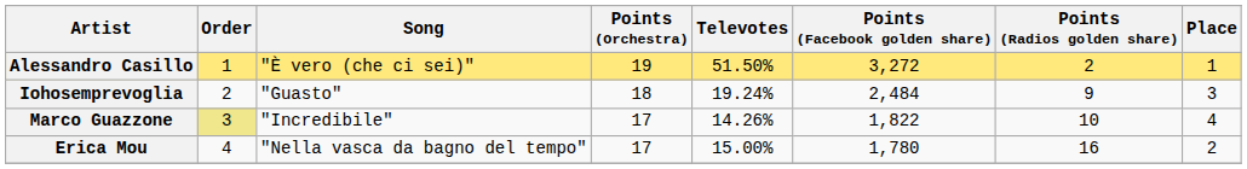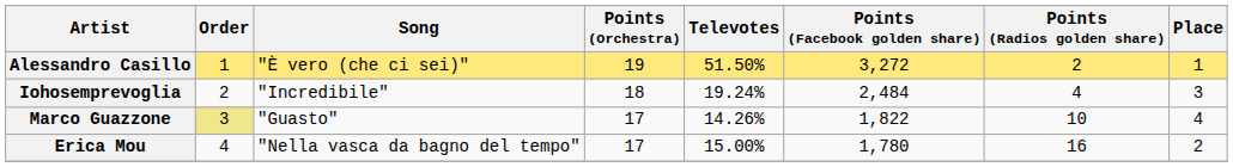 <table class="wikitable plainrowheaders sortable">
 <tr>
 </tr>
 <tr>
 <th>Artist</th>
 <th>Order</th>
 <th>Song</th>
 <th>Points<br><small>(Orchestra)</small></th>
 <th>Televotes</th>
 <th>Points<br><small>(Facebook golden share)</small></th>
 <th>Points<br><small>(Radios golden share)</small></th>
 <th>Place</th>
 </tr>
 <tr style="background:#ffe87c;">
 <th scope="row">Alessandro Casillo</th>
 <td style="text-align:center;">1</td>
 <td>"È vero (che ci sei)"</td>
 <td style="text-align:center;">19</td>
 <td style="text-align:center;">51.50%</td>
 <td style="text-align:center;">3,272</td>
 <td style="text-align:center;">2</td>
 <td style="text-align:center;">1</td>
 </tr>
 <tr>
 <th scope="row">Iohosemprevoglia</th>
 <td style="text-align:center;">2</td>
-<td>"Guasto"</td>
+<td>"Incredibile"</td>
 <td style="text-align:center;">18</td>
 <td style="text-align:center;">19.24%</td>
 <td style="text-align:center;">2,484</td>
-<td style="text-align:center;">9</td>
+<td style="text-align:center;">4</td>
 <td style="text-align:center;">3</td>
 </tr>
 <tr>
 <th scope="row">Marco Guazzone</th>
 <td style="background: khaki; text-align:center;">3</td>
-<td>"Incredibile"</td>
+<td>"Guasto"</td>
 <td style="text-align:center;">17</td>
 <td style="text-align:center;">14.26%</td>
 <td style="text-align:center;">1,822</td>
 <td style="text-align:center;">10</td>
 <td style="text-align:center;">4</td>
 </tr>
 <tr>
 <th scope="row">Erica Mou</th>
 <td style="text-align:center;">4</td>
 <td>"Nella vasca da bagno del tempo"</td>
 <td style="text-align:center;">17</td>
 <td style="text-align:center;">15.00%</td>
 <td style="text-align:center;">1,780</td>
 <td style="text-align:center;">16</td>
 <td style="text-align:center;">2</td>
 </tr>
 <tr>
 </tr>
 </table>
